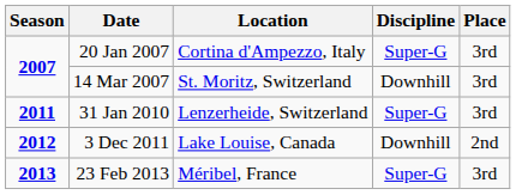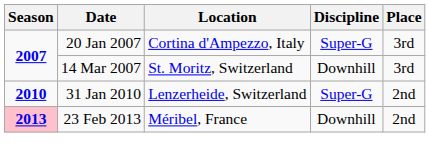 <table class="wikitable" style="font-size:95%;">
 <tr>
 <th>Season</th>
 <th>Date</th>
 <th>Location</th>
 <th>Discipline</th>
 <th>Place</th>
 </tr>
 <tr>
 <td rowspan=2 align=center><strong><a href='#'>2007</a></strong></td>
 <td align=right>20 Jan 2007</td>
 <td><a href='#'>Cortina d'Ampezzo</a>, Italy</td>
 <td align=center><a href='#'>Super-G</a></td>
 <td align=center>3rd</td>
 </tr>
 <tr>
 <td align=right>14 Mar 2007</td>
 <td><a href='#'>St. Moritz</a>, Switzerland</td>
 <td align=center>Downhill</td>
 <td align=center>3rd</td>
 </tr>
 <tr>
-<td rowspan=1 align=center><strong><a href='#'>2011</a></strong></td>
+<td rowspan=1 align=center><strong><a href='#'>2010</a></strong></td>
 <td align=right>31 Jan 2010</td>
 <td><a href='#'>Lenzerheide</a>, Switzerland</td>
 <td align=center><a href='#'>Super-G</a></td>
-<td align=center>3rd</td>
+<td align=center>2nd</td>
 </tr>
 <tr>
-<td rowspan=1 align=center><strong><a href='#'>2012</a></strong></td>
-<td align=right>3 Dec 2011</td>
-<td><a href='#'>Lake Louise</a>, Canada</td>
+<td rowspan=1 align=center style="background: pink;"><strong><a href='#'>2013</a></strong></td>
+<td align=right>23 Feb 2013</td>
+<td><a href='#'>Méribel</a>, France</td>
 <td align=center>Downhill</td>
 <td align=center>2nd</td>
 </tr>
-<tr>
-<td rowspan=1 align=center><strong><a href='#'>2013</a></strong></td>
-<td align=right>23 Feb 2013</td>
-<td><a href='#'>Méribel</a>, France</td>
-<td align=center><a href='#'>Super-G</a></td>
-<td align=center>3rd</td>
-</tr>
 </table>
